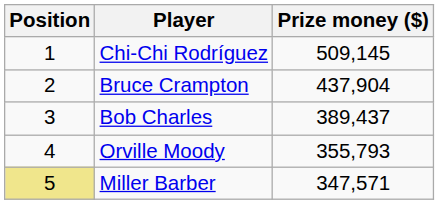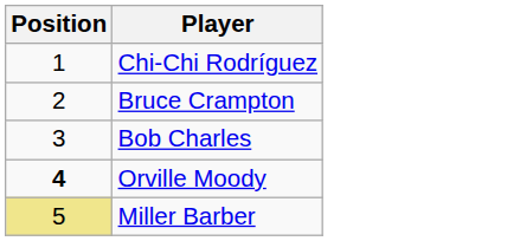 <table class="wikitable">
 <tr>
 <th>Position</th>
 <th>Player</th>
-<th>Prize money ($)</th>
 </tr>
 <tr>
 <td align=center>1</td>
 <td> <a href='#'>Chi-Chi Rodríguez</a></td>
-<td align=center>509,145</td>
 </tr>
 <tr>
 <td align=center>2</td>
 <td> <a href='#'>Bruce Crampton</a></td>
-<td align=center>437,904</td>
 </tr>
 <tr>
 <td align=center>3</td>
 <td> <a href='#'>Bob Charles</a></td>
-<td align=center>389,437</td>
 </tr>
 <tr>
-<td align=center>4</td>
+<td align=center><strong>4</strong></td>
 <td> <a href='#'>Orville Moody</a></td>
-<td align=center>355,793</td>
 </tr>
 <tr>
 <td align=center style="background: khaki;">5</td>
 <td> <a href='#'>Miller Barber</a></td>
-<td align=center>347,571</td>
 </tr>
 </table>
